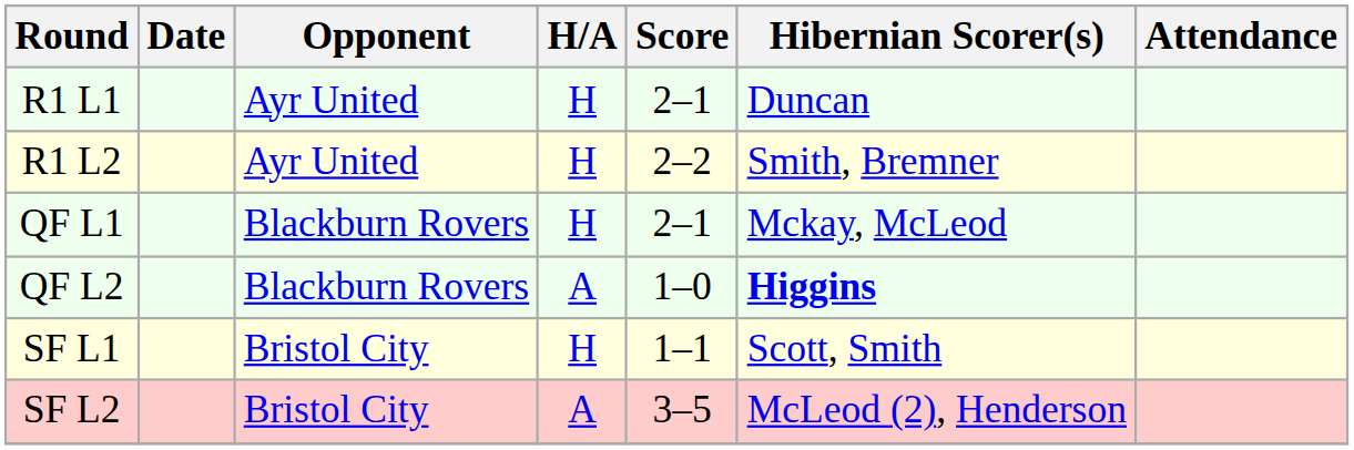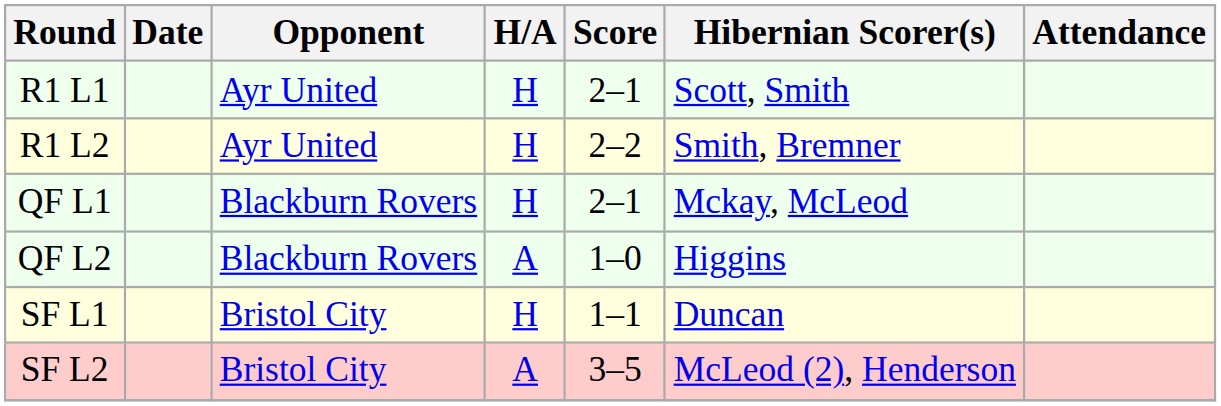 <table class="wikitable" style="text-align:center">
 <tr>
 <th>Round</th>
 <th>Date</th>
 <th>Opponent</th>
 <th>H/A</th>
 <th>Score</th>
 <th>Hibernian Scorer(s)</th>
 <th>Attendance</th>
 </tr>
 <tr bgcolor=#EEFFEE>
 <td>R1 L1</td>
 <td align=left></td>
 <td align=left><a href='#'>Ayr United</a></td>
 <td><a href='#'>H</a></td>
 <td>2–1</td>
-<td align=left><a href='#'>Duncan</a></td>
+<td align=left><a href='#'>Scott</a>, <a href='#'>Smith</a></td>
 <td></td>
 </tr>
 <tr bgcolor=#FFFFDD>
 <td>R1 L2</td>
 <td align=left></td>
 <td align=left><a href='#'>Ayr United</a></td>
 <td><a href='#'>H</a></td>
 <td>2–2</td>
 <td align=left><a href='#'>Smith</a>, <a href='#'>Bremner</a></td>
 <td></td>
 </tr>
 <tr bgcolor=#EEFFEE>
 <td>QF L1</td>
 <td align=left></td>
 <td align=left><a href='#'>Blackburn Rovers</a></td>
 <td><a href='#'>H</a></td>
 <td>2–1</td>
 <td align=left><a href='#'>Mckay</a>, <a href='#'>McLeod</a></td>
 <td></td>
 </tr>
 <tr bgcolor=#EEFFEE>
 <td>QF L2</td>
 <td align=left></td>
 <td align=left><a href='#'>Blackburn Rovers</a></td>
 <td><a href='#'>A</a></td>
 <td>1–0</td>
-<td align=left><strong><a href='#'>Higgins</a></strong></td>
+<td align=left><a href='#'>Higgins</a></td>
 <td></td>
 </tr>
 <tr bgcolor=#FFFFDD>
 <td>SF L1</td>
 <td align=left></td>
 <td align=left><a href='#'>Bristol City</a></td>
 <td><a href='#'>H</a></td>
 <td>1–1</td>
-<td align=left><a href='#'>Scott</a>, <a href='#'>Smith</a></td>
+<td align=left><a href='#'>Duncan</a></td>
 <td></td>
 </tr>
 <tr bgcolor=#FFCCCC>
 <td>SF L2</td>
 <td align=left></td>
 <td align=left><a href='#'>Bristol City</a></td>
 <td><a href='#'>A</a></td>
 <td>3–5</td>
 <td align=left><a href='#'>McLeod (2)</a>, <a href='#'>Henderson</a></td>
 <td></td>
 </tr>
 <tr>
 </tr>
 </table>
